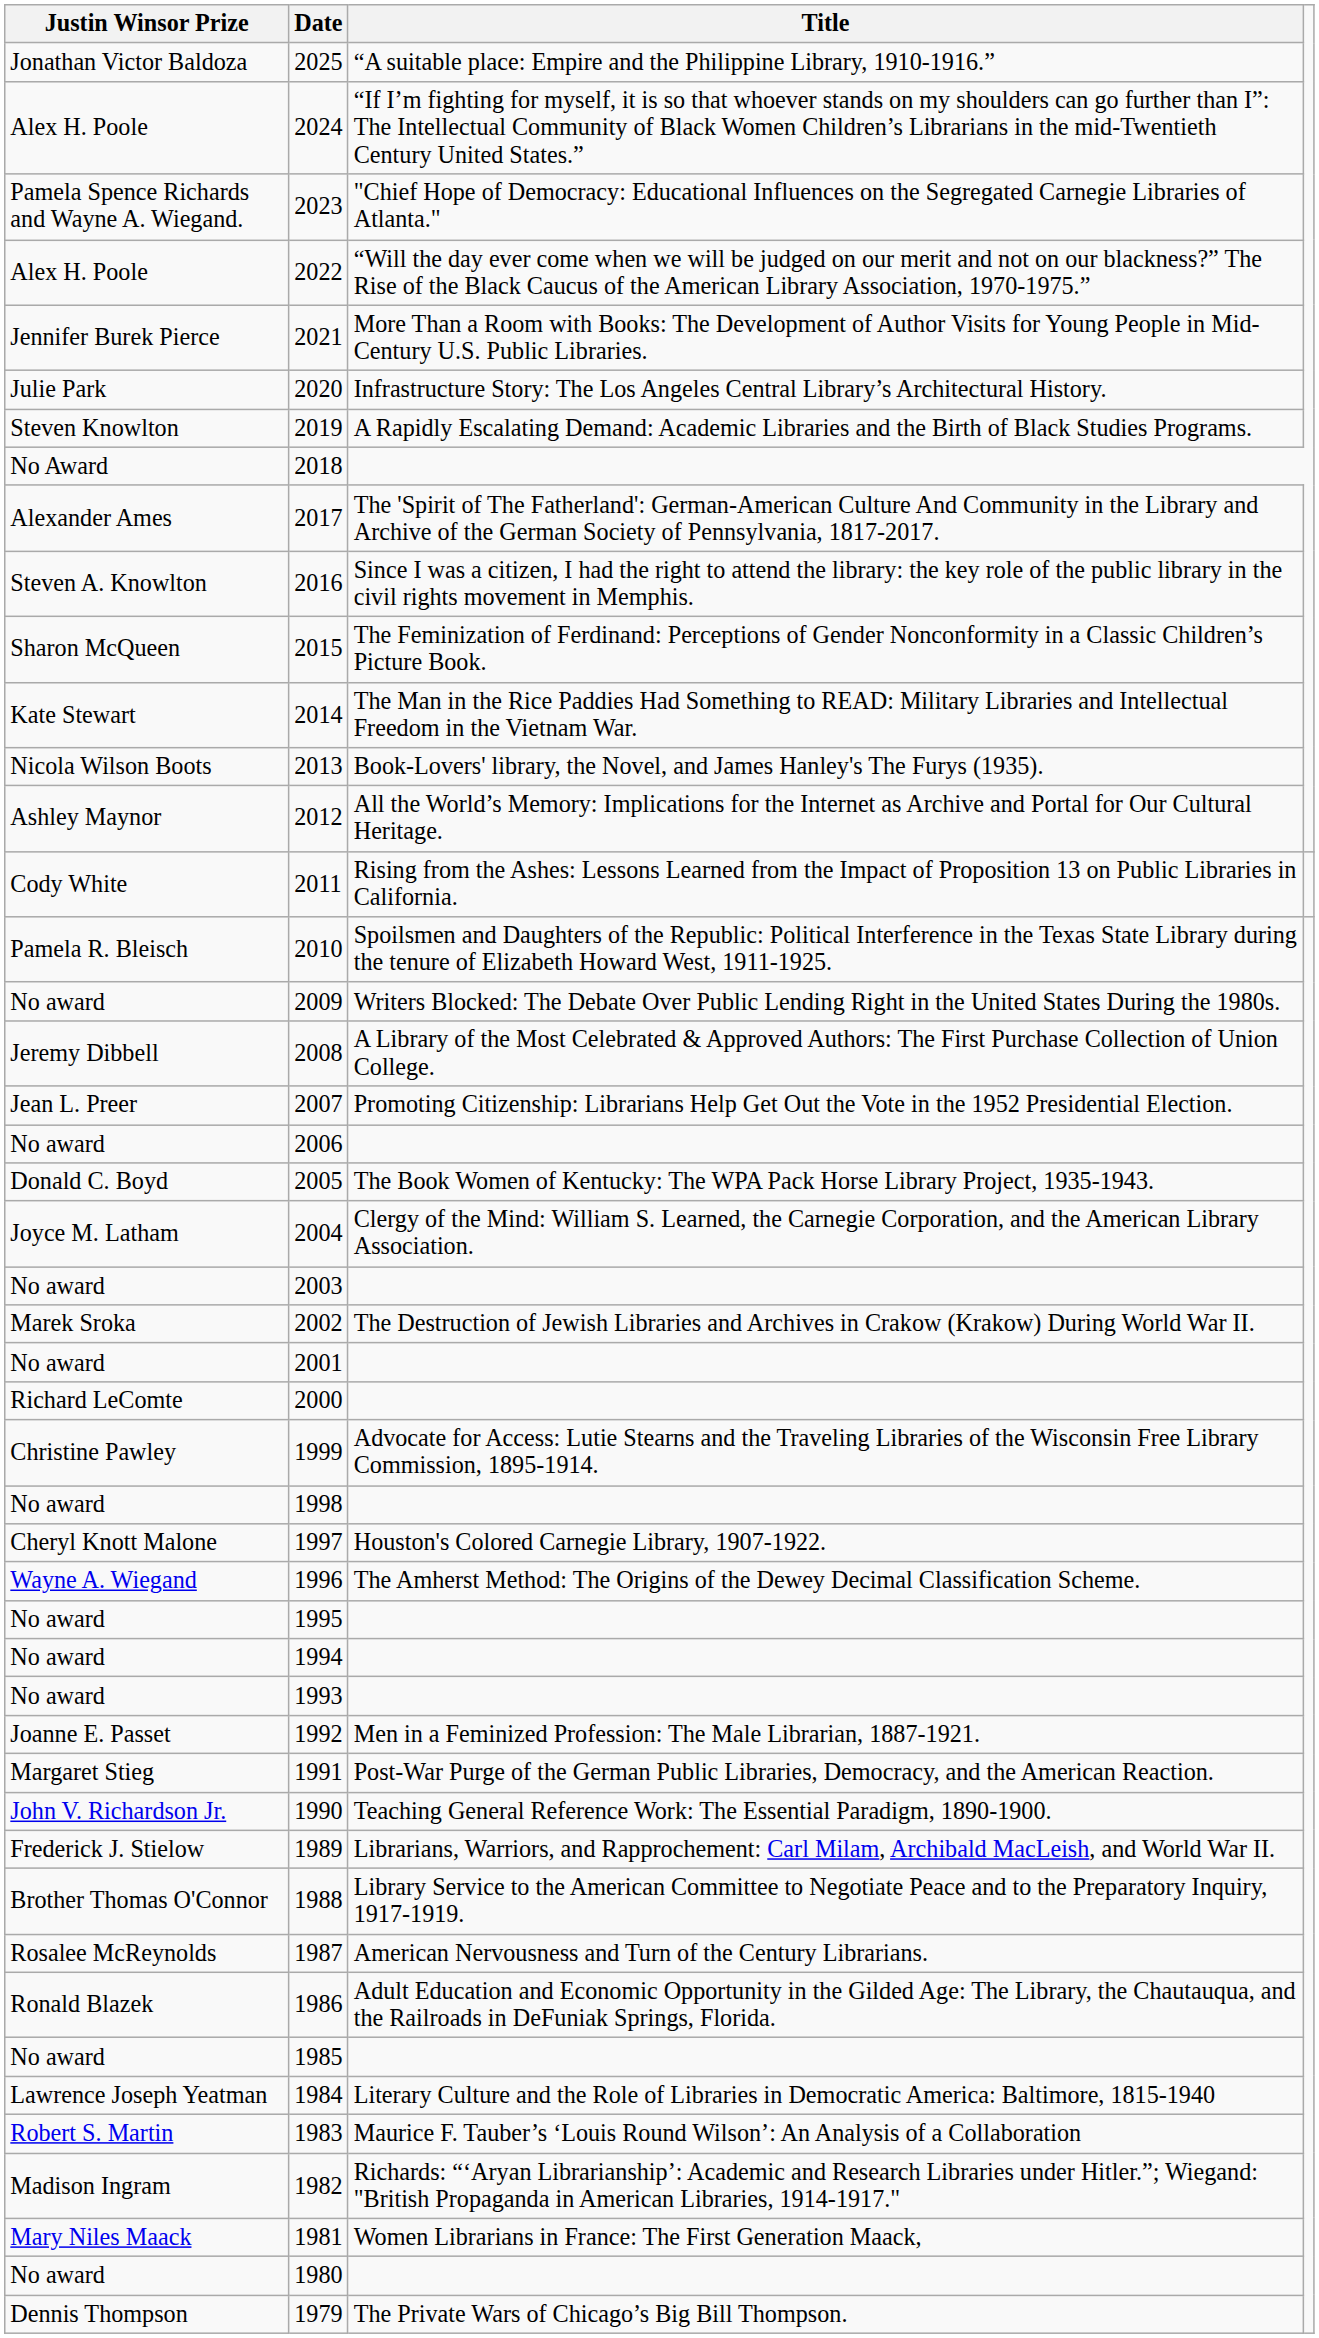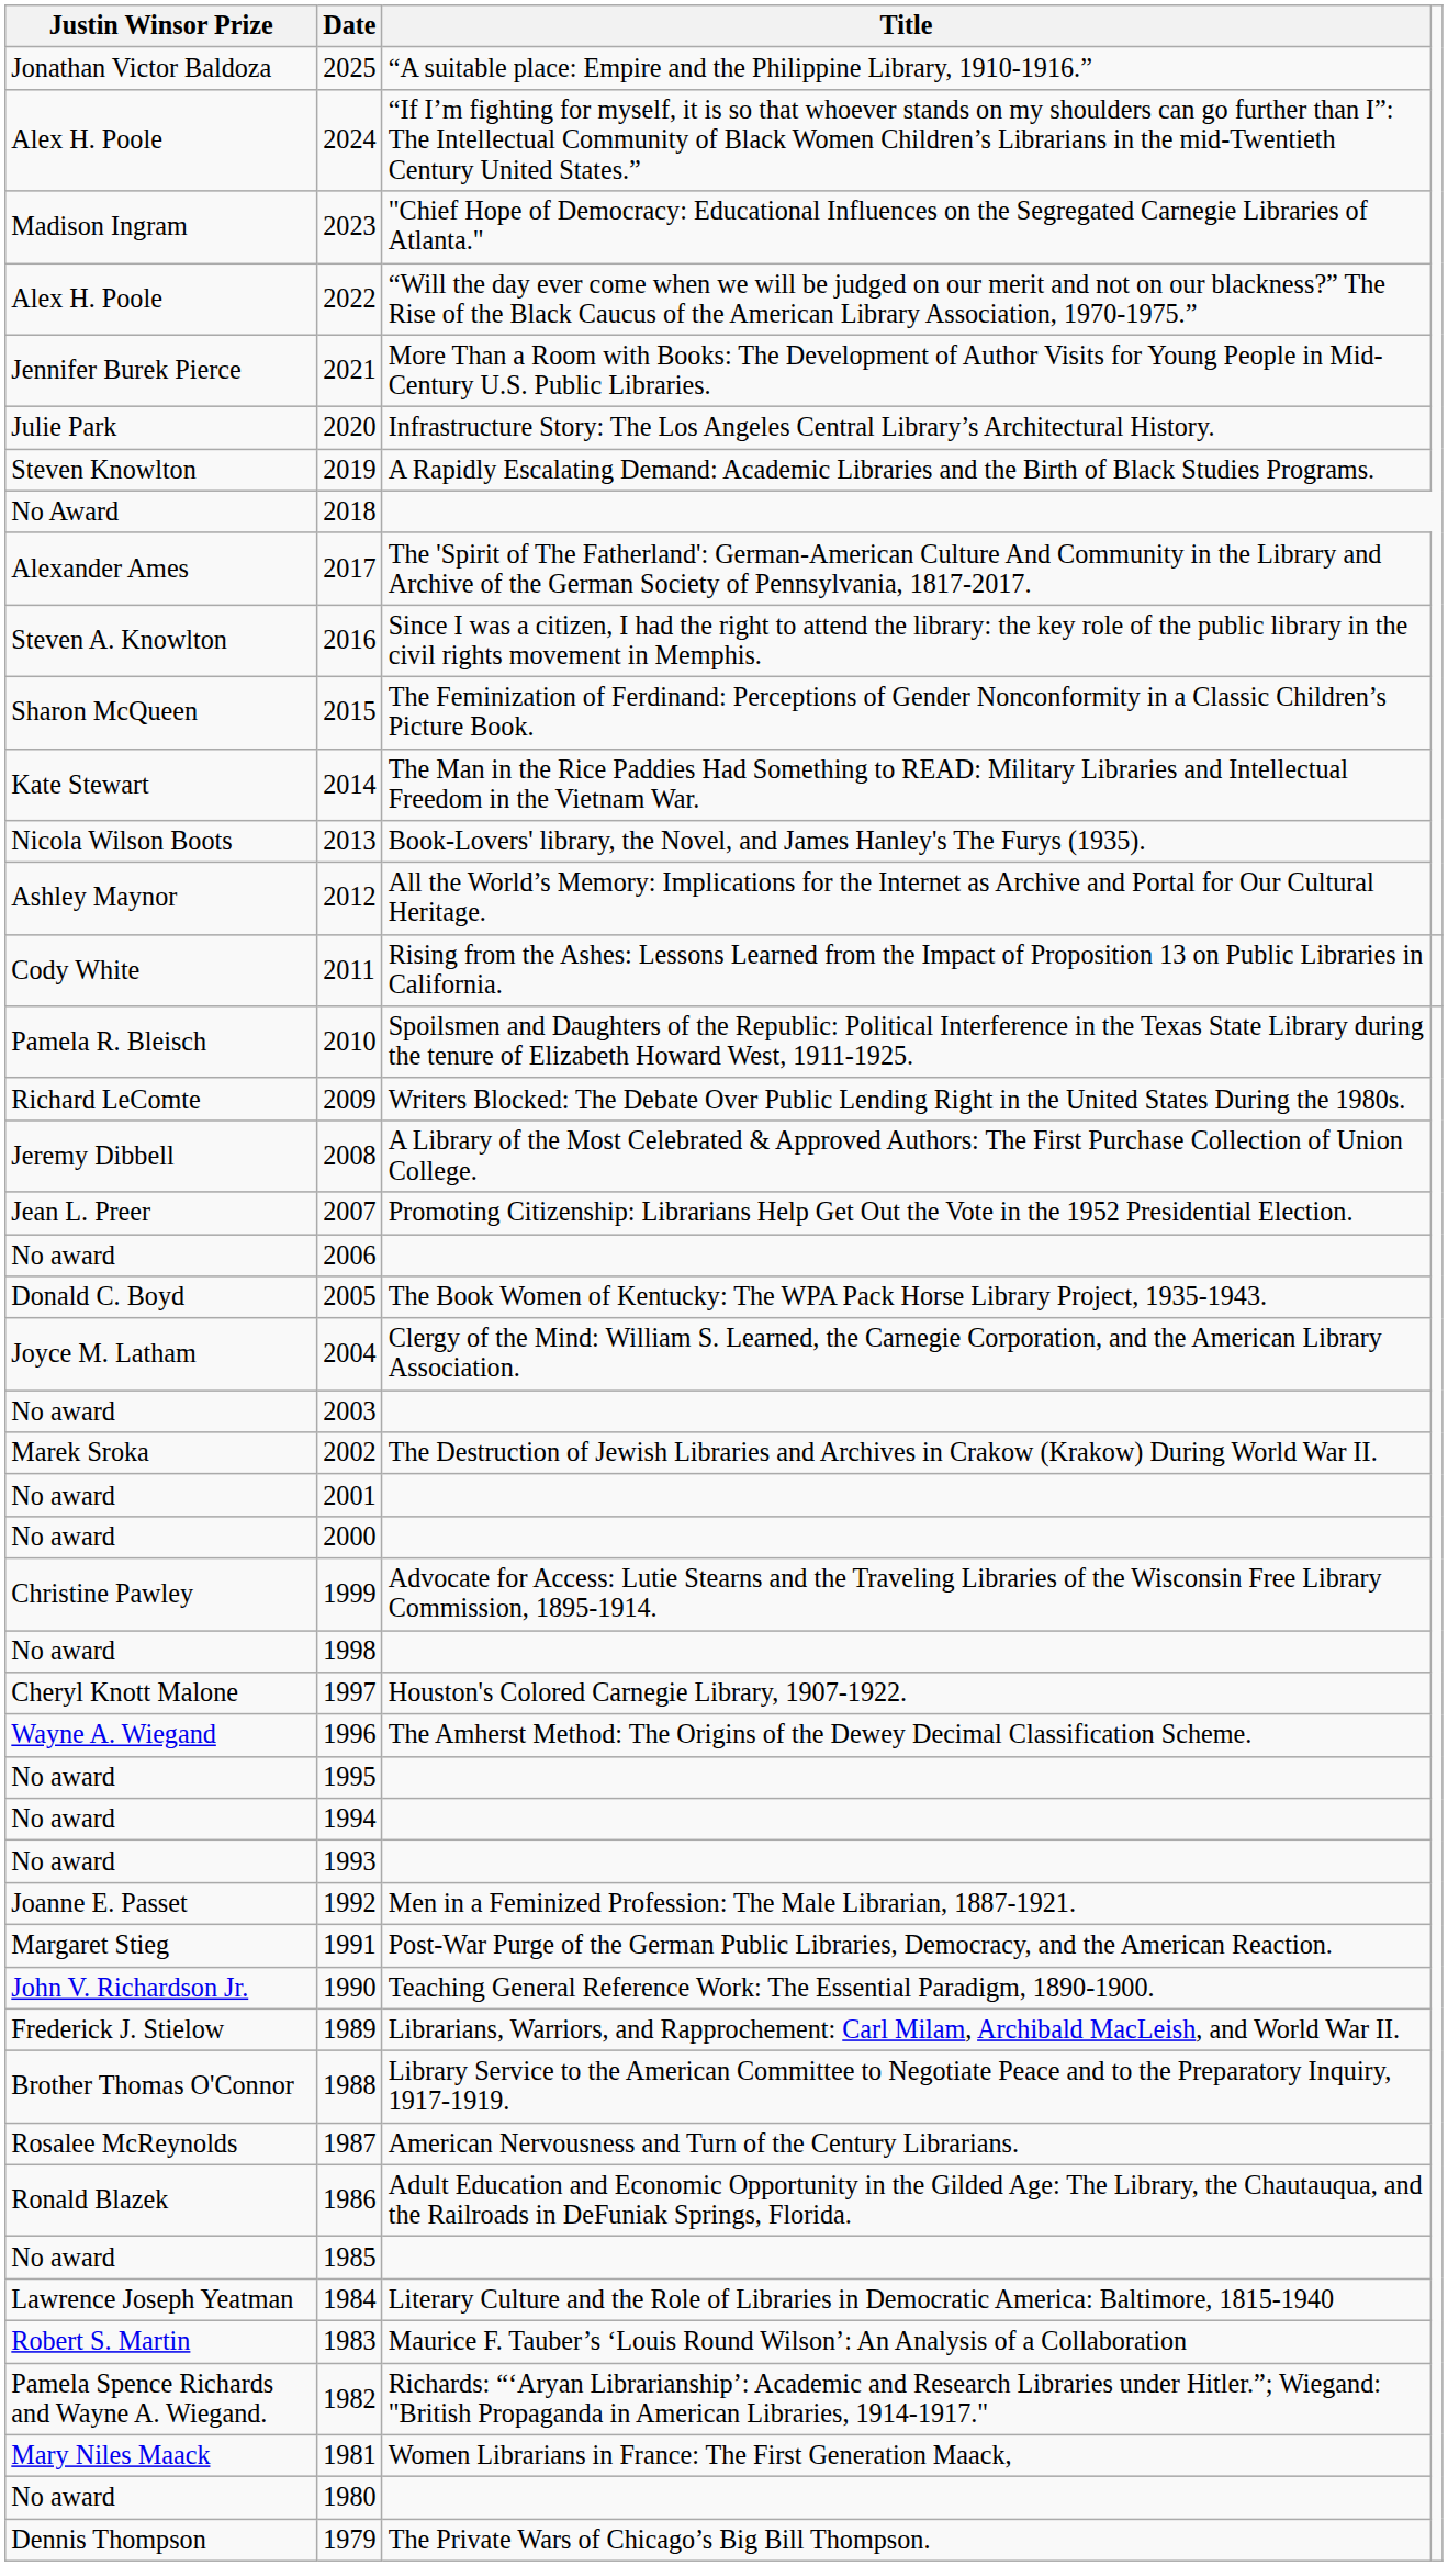 <table class="wikitable sortable">
 <tr>
 <th>Justin Winsor Prize</th>
 <th>Date</th>
 <th>Title</th>
 </tr>
 <tr>
 <td>Jonathan Victor Baldoza</td>
 <td>2025</td>
 <td>“A suitable place: Empire and the Philippine Library, 1910-1916.”</td>
 </tr>
 <tr>
 <td>Alex H. Poole</td>
 <td>2024</td>
 <td>“If I’m fighting for myself, it is so that whoever stands on my shoulders can go further than I”: The Intellectual Community of Black Women Children’s Librarians in the mid-Twentieth Century United States.”</td>
 </tr>
 <tr>
-<td>Pamela Spence Richards and Wayne A. Wiegand.</td>
+<td>Madison Ingram</td>
 <td>2023</td>
 <td>"Chief Hope of Democracy: Educational Influences on the Segregated Carnegie Libraries of Atlanta."</td>
 </tr>
 <tr>
 <td>Alex H. Poole</td>
 <td>2022</td>
 <td>“Will the day ever come when we will be judged on our merit and not on our blackness?” The Rise of the Black Caucus of the American Library Association, 1970-1975.” </td>
 </tr>
 <tr>
 <td>Jennifer Burek Pierce</td>
 <td>2021</td>
 <td>More Than a Room with Books: The Development of Author Visits for Young People in Mid-Century U.S. Public Libraries.</td>
 </tr>
 <tr>
 <td>Julie Park</td>
 <td>2020</td>
 <td>Infrastructure Story: The Los Angeles Central Library’s Architectural History.</td>
 </tr>
 <tr>
 <td>Steven Knowlton</td>
 <td>2019</td>
 <td>A Rapidly Escalating Demand: Academic Libraries and the Birth of Black Studies Programs.</td>
 </tr>
 <tr>
 <td>No Award</td>
 <td>2018</td>
 </tr>
 <tr>
 <td>Alexander Ames</td>
 <td>2017</td>
 <td>The 'Spirit of The Fatherland': German-American Culture And Community in the Library and Archive of the German Society of Pennsylvania, 1817-2017.</td>
 </tr>
 <tr>
 <td>Steven A. Knowlton</td>
 <td>2016</td>
 <td>Since I was a citizen, I had the right to attend the library: the key role of the public library in the civil rights movement in Memphis.</td>
 </tr>
 <tr>
 <td>Sharon McQueen</td>
 <td>2015</td>
 <td>The Feminization of Ferdinand: Perceptions of Gender Nonconformity in a Classic Children’s Picture Book.</td>
 </tr>
 <tr>
 <td>Kate Stewart</td>
 <td>2014</td>
 <td>The Man in the Rice Paddies Had Something to READ: Military Libraries and Intellectual Freedom in the Vietnam War.</td>
 </tr>
 <tr>
 <td>Nicola Wilson Boots</td>
 <td>2013</td>
 <td>Book-Lovers' library, the Novel, and James Hanley's The Furys (1935).</td>
 </tr>
 <tr>
 <td>Ashley Maynor</td>
 <td>2012</td>
 <td>All the World’s Memory: Implications for the Internet as Archive and Portal for Our Cultural Heritage.</td>
 </tr>
 <tr>
 <td>Cody White</td>
 <td>2011</td>
 <td>Rising from the Ashes: Lessons Learned from the Impact of Proposition 13 on Public Libraries in California.</td>
 <td></td>
 </tr>
 <tr>
 <td>Pamela R. Bleisch</td>
 <td>2010</td>
 <td>Spoilsmen and Daughters of the Republic: Political Interference in the Texas State Library during the tenure of Elizabeth Howard West, 1911-1925.</td>
 </tr>
 <tr>
-<td>No award</td>
+<td>Richard LeComte</td>
 <td>2009</td>
 <td>Writers Blocked: The Debate Over Public Lending Right in the United States During the 1980s.</td>
 </tr>
 <tr>
 <td>Jeremy Dibbell</td>
 <td>2008</td>
 <td>A Library of the Most Celebrated & Approved Authors: The First Purchase Collection of Union College.</td>
 </tr>
 <tr>
 <td>Jean L. Preer</td>
 <td>2007</td>
 <td>Promoting Citizenship: Librarians Help Get Out the Vote in the 1952 Presidential Election.</td>
 </tr>
 <tr>
 <td>No award</td>
 <td>2006</td>
 <td></td>
 </tr>
 <tr>
 <td>Donald C. Boyd</td>
 <td>2005</td>
 <td>The Book Women of Kentucky: The WPA Pack Horse Library Project, 1935-1943.</td>
 </tr>
 <tr>
 <td>Joyce M. Latham</td>
 <td>2004</td>
 <td>Clergy of the Mind: William S. Learned, the Carnegie Corporation, and the American Library Association.</td>
 </tr>
 <tr>
 <td>No award</td>
 <td>2003</td>
 <td></td>
 </tr>
 <tr>
 <td>Marek Sroka</td>
 <td>2002</td>
 <td>The Destruction of Jewish Libraries and Archives in Crakow (Krakow) During World War II.</td>
 </tr>
 <tr>
 <td>No award</td>
 <td>2001</td>
 <td></td>
 </tr>
 <tr>
-<td>Richard LeComte</td>
+<td>No award</td>
 <td>2000</td>
 <td></td>
 </tr>
 <tr>
 <td>Christine Pawley</td>
 <td>1999</td>
 <td>Advocate for Access: Lutie Stearns and the Traveling Libraries of the Wisconsin Free Library Commission, 1895-1914.</td>
 </tr>
 <tr>
 <td>No award</td>
 <td>1998</td>
 <td></td>
 </tr>
 <tr>
 <td>Cheryl Knott Malone</td>
 <td>1997</td>
 <td>Houston's Colored Carnegie Library, 1907-1922.</td>
 </tr>
 <tr>
 <td><a href='#'>Wayne A. Wiegand</a></td>
 <td>1996</td>
 <td>The Amherst Method: The Origins of the Dewey Decimal Classification Scheme.</td>
 </tr>
 <tr>
 <td>No award</td>
 <td>1995</td>
 <td></td>
 </tr>
 <tr>
 <td>No award</td>
 <td>1994</td>
 <td></td>
 </tr>
 <tr>
 <td>No award</td>
 <td>1993</td>
 <td></td>
 </tr>
 <tr>
 <td>Joanne E. Passet</td>
 <td>1992</td>
 <td>Men in a Feminized Profession: The Male Librarian, 1887-1921.</td>
 </tr>
 <tr>
 <td>Margaret Stieg</td>
 <td>1991</td>
 <td>Post-War Purge of the German Public Libraries, Democracy, and the American Reaction.</td>
 </tr>
 <tr>
 <td><a href='#'>John V. Richardson Jr.</a></td>
 <td>1990</td>
 <td>Teaching General Reference Work: The Essential Paradigm, 1890-1900.</td>
 </tr>
 <tr>
 <td>Frederick J. Stielow</td>
 <td>1989</td>
 <td>Librarians, Warriors, and Rapprochement: <a href='#'>Carl Milam</a>, <a href='#'>Archibald MacLeish</a>, and World War II.</td>
 </tr>
 <tr>
 <td>Brother Thomas O'Connor</td>
 <td>1988</td>
 <td>Library Service to the American Committee to Negotiate Peace and to the Preparatory Inquiry, 1917-1919.</td>
 </tr>
 <tr>
 <td>Rosalee McReynolds</td>
 <td>1987</td>
 <td>American Nervousness and Turn of the Century Librarians.</td>
 </tr>
 <tr>
 <td>Ronald Blazek</td>
 <td>1986</td>
 <td>Adult Education and Economic Opportunity in the Gilded Age: The Library, the Chautauqua, and the Railroads in DeFuniak Springs, Florida.</td>
 </tr>
 <tr>
 <td>No award</td>
 <td>1985</td>
 <td></td>
 </tr>
 <tr>
 <td>Lawrence Joseph Yeatman</td>
 <td>1984</td>
 <td>Literary Culture and the Role of Libraries in Democratic America: Baltimore, 1815-1940 </td>
 </tr>
 <tr>
 <td><a href='#'>Robert S. Martin</a></td>
 <td>1983</td>
 <td>Maurice F. Tauber’s ‘Louis Round Wilson’: An Analysis of a Collaboration </td>
 </tr>
 <tr>
-<td>Madison Ingram</td>
+<td>Pamela Spence Richards and Wayne A. Wiegand.</td>
 <td>1982</td>
 <td>Richards: “‘Aryan Librarianship’: Academic and Research Libraries under Hitler.”; Wiegand: "British Propaganda in American Libraries, 1914-1917."</td>
 </tr>
 <tr>
 <td><a href='#'>Mary Niles Maack</a></td>
 <td>1981</td>
 <td>Women Librarians in France: The First Generation Maack,</td>
 </tr>
 <tr>
 <td>No award</td>
 <td>1980</td>
 <td></td>
 </tr>
 <tr>
 <td>Dennis Thompson</td>
 <td>1979</td>
 <td>The Private Wars of Chicago’s Big Bill Thompson.</td>
 </tr>
 </table>
